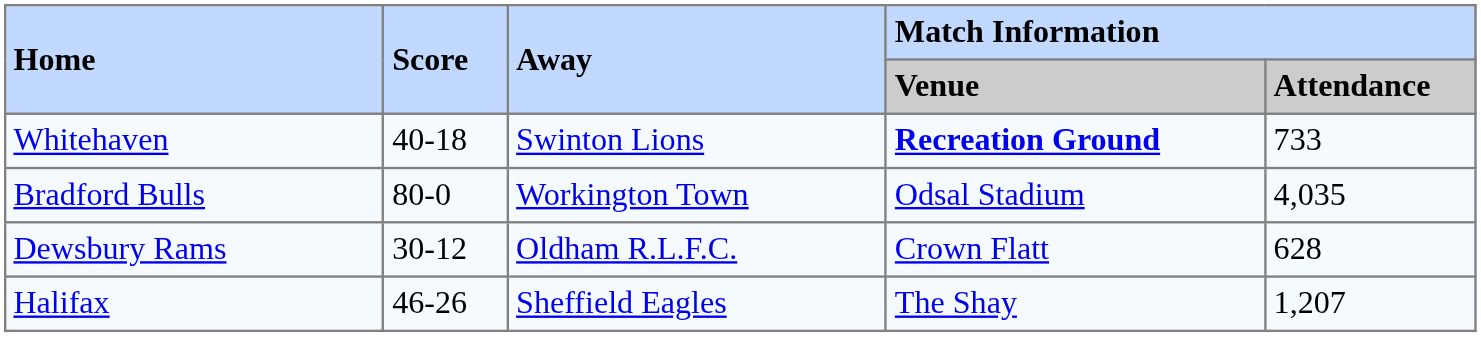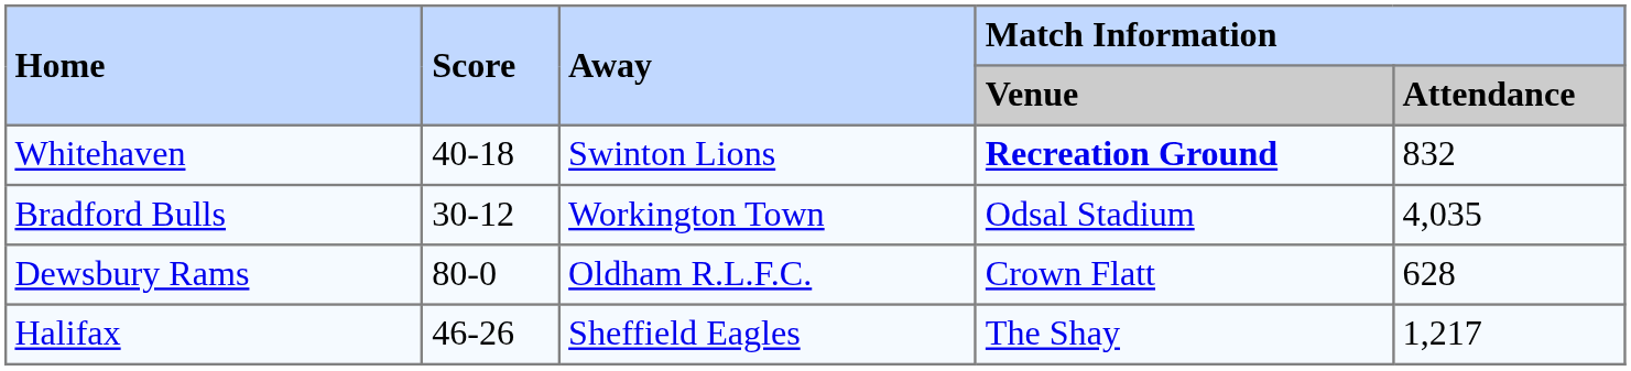 <table border=1 style="border-collapse:collapse; font-size:85%; text-align:left;" cellpadding=3 cellspacing=0 width=100%>
 <tr bgcolor=#C1D8FF>
 <th rowspan=2 width=19%>Home</th>
 <th rowspan=2 width=6%>Score</th>
 <th rowspan=2 width=19%>Away</th>
 <th colspan=6>Match Information</th>
 </tr>
 <tr bgcolor=#CCCCCC>
 <th width=19%>Venue</th>
 <th width=7%>Attendance</th>
 </tr>
 <tr bgcolor=#F5FAFF>
 <td align=left> <a href='#'>Whitehaven</a></td>
 <td>40-18</td>
 <td align=left> <a href='#'>Swinton Lions</a></td>
 <td><strong><a href='#'>Recreation Ground</a></strong></td>
-<td>733</td>
+<td>832</td>
 </tr>
 <tr bgcolor=#F5FAFF>
 <td align=left> <a href='#'>Bradford Bulls</a></td>
-<td>80-0</td>
+<td>30-12</td>
 <td align=left> <a href='#'>Workington Town</a></td>
 <td><a href='#'>Odsal Stadium</a></td>
 <td>4,035</td>
 </tr>
 <tr bgcolor=#F5FAFF>
 <td align=left> <a href='#'>Dewsbury Rams</a></td>
-<td>30-12</td>
+<td>80-0</td>
 <td align=left> <a href='#'>Oldham R.L.F.C.</a></td>
 <td><a href='#'>Crown Flatt</a></td>
 <td>628</td>
 </tr>
 <tr bgcolor=#F5FAFF>
 <td align=left> <a href='#'>Halifax</a></td>
 <td>46-26</td>
 <td align=left> <a href='#'>Sheffield Eagles</a></td>
 <td><a href='#'>The Shay</a></td>
-<td>1,207</td>
+<td>1,217</td>
 </tr>
 </table>
